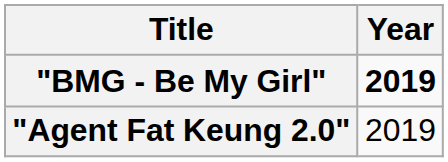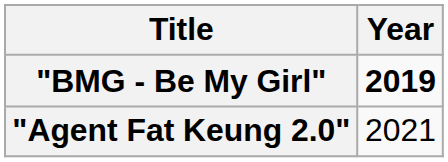 <table class="wikitable plainrowheaders">
 <tr>
 <th>Title</th>
 <th>Year</th>
 </tr>
 <tr>
 <th scope="row">"BMG - Be My Girl" </th>
 <td><strong>2019</strong></td>
 </tr>
 <tr>
 <th scope="row">"Agent Fat Keung 2.0" </th>
-<td>2019</td>
+<td>2021</td>
 </tr>
 </table>
